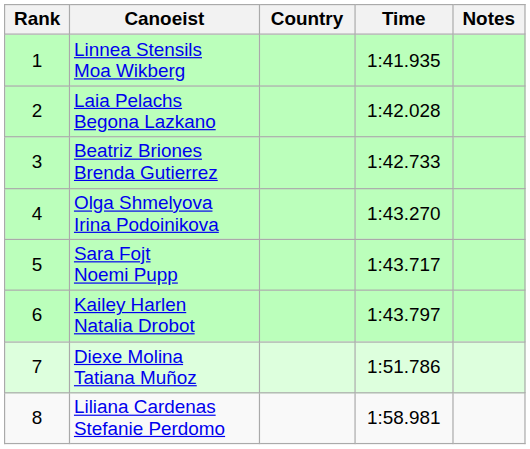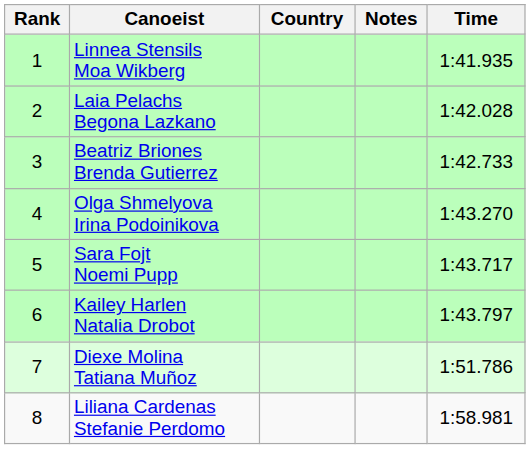 <table class="wikitable" style="text-align:center;width: 50%">
 <tr>
 <th>Rank</th>
 <th>Canoeist</th>
 <th>Country</th>
+<th>Notes</th>
 <th>Time</th>
-<th>Notes</th>
 </tr>
 <tr bgcolor=bbffbb>
 <td>1</td>
 <td align="left"><a href='#'>Linnea Stensils</a><br><a href='#'>Moa Wikberg</a></td>
 <td align="left"></td>
+<td></td>
 <td>1:41.935</td>
-<td></td>
 </tr>
 <tr bgcolor=bbffbb>
 <td>2</td>
 <td align="left"><a href='#'>Laia Pelachs</a><br><a href='#'>Begona Lazkano</a></td>
 <td align="left"></td>
+<td></td>
 <td>1:42.028</td>
-<td></td>
 </tr>
 <tr bgcolor=bbffbb>
 <td>3</td>
 <td align="left"><a href='#'>Beatriz Briones</a><br><a href='#'>Brenda Gutierrez</a></td>
 <td align="left"></td>
+<td></td>
 <td>1:42.733</td>
-<td></td>
 </tr>
 <tr bgcolor=bbffbb>
 <td>4</td>
 <td align="left"><a href='#'>Olga Shmelyova</a><br><a href='#'>Irina Podoinikova</a></td>
 <td align="left"></td>
+<td></td>
 <td>1:43.270</td>
-<td></td>
 </tr>
 <tr bgcolor=bbffbb>
 <td>5</td>
 <td align="left"><a href='#'>Sara Fojt</a><br><a href='#'>Noemi Pupp</a></td>
 <td align="left"></td>
+<td></td>
 <td>1:43.717</td>
-<td></td>
 </tr>
 <tr bgcolor=bbffbb>
 <td>6</td>
 <td align="left"><a href='#'>Kailey Harlen</a><br><a href='#'>Natalia Drobot</a></td>
 <td align="left"></td>
+<td></td>
 <td>1:43.797</td>
-<td></td>
 </tr>
 <tr bgcolor=ddffdd>
 <td>7</td>
 <td align="left"><a href='#'>Diexe Molina</a><br><a href='#'>Tatiana Muñoz</a></td>
 <td align="left"></td>
+<td></td>
 <td>1:51.786</td>
-<td></td>
 </tr>
 <tr>
 <td>8</td>
 <td align="left"><a href='#'>Liliana Cardenas</a><br><a href='#'>Stefanie Perdomo</a></td>
 <td align="left"></td>
+<td></td>
 <td>1:58.981</td>
-<td></td>
 </tr>
 </table>
